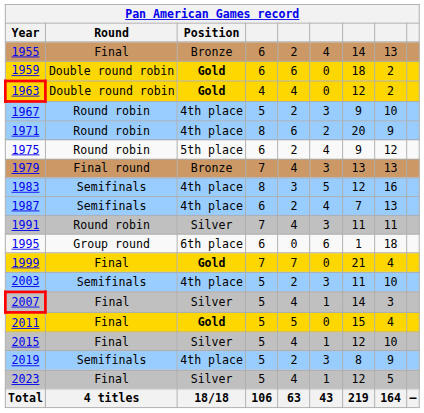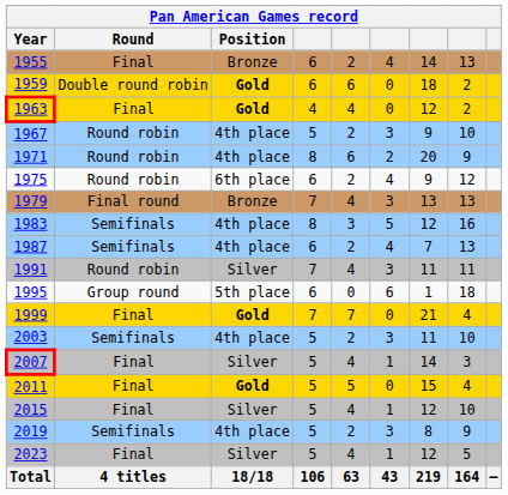 <table class="wikitable" style="text-align: center;">
 <tr>
 <th colspan=9><a href='#'>Pan American Games record</a></th>
 </tr>
 <tr>
 <th>Year</th>
 <th>Round</th>
 <th>Position</th>
 <th width=30></th>
 <th width=30></th>
 <th width=30></th>
 <th width=30></th>
 <th width=30></th>
 <th></th>
 </tr>
 <tr bgcolor=cc9966>
 <td> <a href='#'>1955</a></td>
 <td align="center">Final</td>
 <td>Bronze</td>
 <td>6</td>
 <td>2</td>
 <td>4</td>
 <td>14</td>
 <td>13</td>
 <td></td>
 </tr>
 <tr bgcolor=gold>
 <td> <a href='#'>1959</a></td>
 <td align="center">Double round robin</td>
 <td><strong>Gold </strong></td>
 <td>6</td>
 <td>6</td>
 <td>0</td>
 <td>18</td>
 <td>2</td>
 <td></td>
 </tr>
 <tr bgcolor=gold>
 <td style="border: 3px solid red"> <a href='#'>1963</a></td>
-<td align="center">Double round robin</td>
+<td align="center">Final</td>
 <td><strong>Gold </strong></td>
 <td>4</td>
 <td>4</td>
 <td>0</td>
 <td>12</td>
 <td>2</td>
 <td></td>
 </tr>
 <tr bgcolor=#9acdff>
 <td> <a href='#'>1967</a></td>
 <td align="center">Round robin</td>
 <td>4th place</td>
 <td>5</td>
 <td>2</td>
 <td>3</td>
 <td>9</td>
 <td>10</td>
 <td></td>
 </tr>
 <tr bgcolor=#9acdff>
 <td> <a href='#'>1971</a></td>
 <td align="center">Round robin</td>
 <td>4th place</td>
 <td>8</td>
 <td>6</td>
 <td>2</td>
 <td>20</td>
 <td>9</td>
 <td></td>
 </tr>
 <tr>
 <td> <a href='#'>1975</a></td>
 <td align="center">Round robin</td>
-<td>5th place</td>
+<td>6th place</td>
 <td>6</td>
 <td>2</td>
 <td>4</td>
 <td>9</td>
 <td>12</td>
 <td></td>
 </tr>
 <tr bgcolor=cc9966>
 <td> <a href='#'>1979</a></td>
 <td align="center">Final round</td>
 <td>Bronze</td>
 <td>7</td>
 <td>4</td>
 <td>3</td>
 <td>13</td>
 <td>13</td>
 <td></td>
 </tr>
 <tr bgcolor=#9acdff>
 <td> <a href='#'>1983</a></td>
 <td align="center">Semifinals</td>
 <td>4th place</td>
 <td>8</td>
 <td>3</td>
 <td>5</td>
 <td>12</td>
 <td>16</td>
 <td></td>
 </tr>
 <tr bgcolor=#9acdff>
 <td> <a href='#'>1987</a></td>
 <td align="center">Semifinals</td>
 <td>4th place</td>
 <td>6</td>
 <td>2</td>
 <td>4</td>
 <td>7</td>
 <td>13</td>
 <td></td>
 </tr>
 <tr bgcolor=silver>
 <td> <a href='#'>1991</a></td>
 <td align="center">Round robin</td>
 <td>Silver</td>
 <td>7</td>
 <td>4</td>
 <td>3</td>
 <td>11</td>
 <td>11</td>
 <td></td>
 </tr>
 <tr>
 <td> <a href='#'>1995</a></td>
 <td align="center">Group round</td>
-<td>6th place</td>
+<td>5th place</td>
 <td>6</td>
 <td>0</td>
 <td>6</td>
 <td>1</td>
 <td>18</td>
 <td></td>
 </tr>
 <tr bgcolor=gold>
 <td> <a href='#'>1999</a></td>
 <td align="center">Final</td>
 <td><strong>Gold </strong></td>
 <td>7</td>
 <td>7</td>
 <td>0</td>
 <td>21</td>
 <td>4</td>
 <td></td>
 </tr>
 <tr bgcolor=#9acdff>
 <td> <a href='#'>2003</a></td>
 <td align="center">Semifinals</td>
 <td>4th place</td>
 <td>5</td>
 <td>2</td>
 <td>3</td>
 <td>11</td>
 <td>10</td>
 <td></td>
 </tr>
 <tr bgcolor=silver>
 <td style="border: 3px solid red"> <a href='#'>2007</a></td>
 <td align="center">Final</td>
 <td>Silver</td>
 <td>5</td>
 <td>4</td>
 <td>1</td>
 <td>14</td>
 <td>3</td>
 <td></td>
 </tr>
 <tr bgcolor=gold>
 <td> <a href='#'>2011</a></td>
 <td align="center">Final</td>
 <td><strong>Gold </strong></td>
 <td>5</td>
 <td>5</td>
 <td>0</td>
 <td>15</td>
 <td>4</td>
 <td></td>
 </tr>
 <tr bgcolor=silver>
 <td> <a href='#'>2015</a></td>
 <td align="center">Final</td>
 <td>Silver</td>
 <td>5</td>
 <td>4</td>
 <td>1</td>
 <td>12</td>
 <td>10</td>
 <td></td>
 </tr>
 <tr bgcolor=#9acdff>
 <td> <a href='#'>2019</a></td>
 <td>Semifinals</td>
 <td>4th place</td>
 <td>5</td>
 <td>2</td>
 <td>3</td>
 <td>8</td>
 <td>9</td>
 <td></td>
 </tr>
 <tr bgcolor=silver>
 <td> <a href='#'>2023</a></td>
 <td>Final</td>
 <td>Silver</td>
 <td>5</td>
 <td>4</td>
 <td>1</td>
 <td>12</td>
 <td>5</td>
 <td></td>
 </tr>
 <tr>
 <th align="center">Total</th>
 <th>4 titles</th>
 <th align="center">18/18</th>
 <th>106</th>
 <th>63</th>
 <th>43</th>
 <th>219</th>
 <th>164</th>
 <th>—</th>
 </tr>
 </table>
